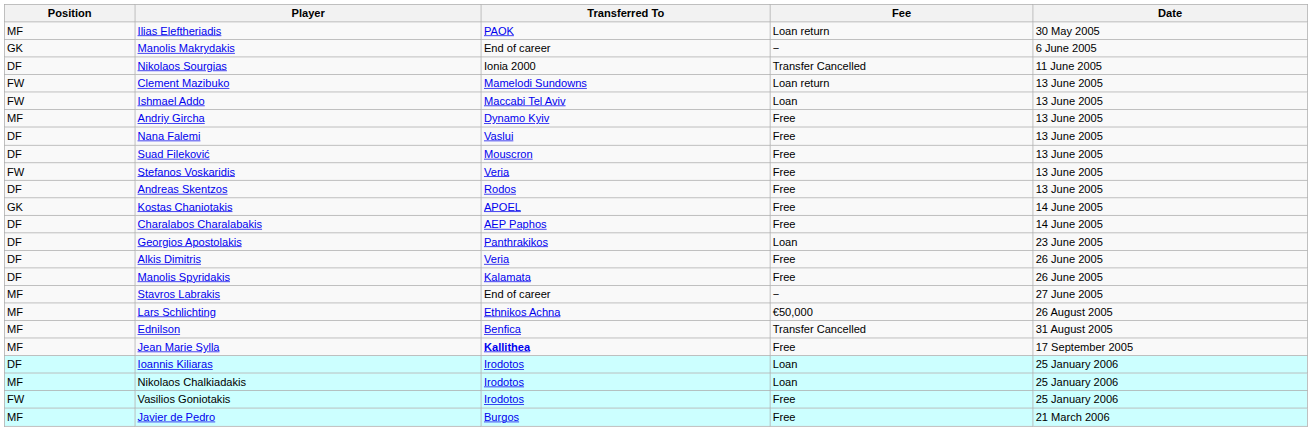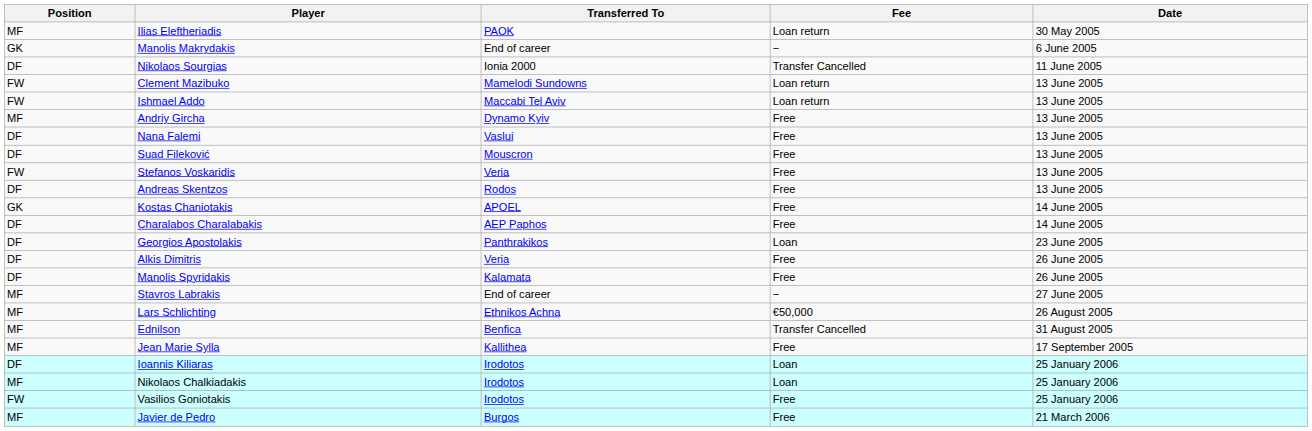 <table class="wikitable sortable" style="width:90%; text-align:center; font-size:95%; text-align:left;">
 <tr>
 <th><strong>Position</strong></th>
 <th><strong>Player</strong></th>
 <th><strong>Transferred To</strong></th>
 <th><strong>Fee</strong></th>
 <th><strong>Date</strong></th>
 </tr>
 <tr>
 <td>MF</td>
 <td> <a href='#'>Ilias Eleftheriadis</a></td>
 <td> <a href='#'>PAOK</a></td>
 <td>Loan return</td>
 <td>30 May 2005</td>
 </tr>
 <tr>
 <td>GK</td>
 <td> <a href='#'>Manolis Makrydakis</a></td>
 <td>End of career</td>
 <td>−</td>
 <td>6 June 2005</td>
 </tr>
 <tr>
 <td>DF</td>
 <td> <a href='#'>Nikolaos Sourgias</a></td>
 <td> Ionia 2000</td>
 <td>Transfer Cancelled</td>
 <td>11 June 2005</td>
 </tr>
 <tr>
 <td>FW</td>
 <td> <a href='#'>Clement Mazibuko</a></td>
 <td> <a href='#'>Mamelodi Sundowns</a></td>
 <td>Loan return</td>
 <td>13 June 2005</td>
 </tr>
 <tr>
 <td>FW</td>
 <td> <a href='#'>Ishmael Addo</a></td>
 <td> <a href='#'>Maccabi Tel Aviv</a></td>
-<td>Loan</td>
+<td>Loan return</td>
 <td>13 June 2005</td>
 </tr>
 <tr>
 <td>MF</td>
 <td> <a href='#'>Andriy Gircha</a></td>
 <td> <a href='#'>Dynamo Kyiv</a></td>
 <td>Free</td>
 <td>13 June 2005</td>
 </tr>
 <tr>
 <td>DF</td>
 <td>  <a href='#'>Nana Falemi</a></td>
 <td> <a href='#'>Vaslui</a></td>
 <td>Free</td>
 <td>13 June 2005</td>
 </tr>
 <tr>
 <td>DF</td>
 <td> <a href='#'>Suad Fileković</a></td>
 <td> <a href='#'>Mouscron</a></td>
 <td>Free</td>
 <td>13 June 2005</td>
 </tr>
 <tr>
 <td>FW</td>
 <td> <a href='#'>Stefanos Voskaridis</a></td>
 <td> <a href='#'>Veria</a></td>
 <td>Free</td>
 <td>13 June 2005</td>
 </tr>
 <tr>
 <td>DF</td>
 <td> <a href='#'>Andreas Skentzos</a></td>
 <td> <a href='#'>Rodos</a></td>
 <td>Free</td>
 <td>13 June 2005</td>
 </tr>
 <tr>
 <td>GK</td>
 <td> <a href='#'>Kostas Chaniotakis</a></td>
 <td> <a href='#'>APOEL</a></td>
 <td>Free</td>
 <td>14 June 2005</td>
 </tr>
 <tr>
 <td>DF</td>
 <td> <a href='#'>Charalabos Charalabakis</a></td>
 <td> <a href='#'>AEP Paphos</a></td>
 <td>Free</td>
 <td>14 June 2005</td>
 </tr>
 <tr>
 <td>DF</td>
 <td> <a href='#'>Georgios Apostolakis</a></td>
 <td> <a href='#'>Panthrakikos</a></td>
 <td>Loan</td>
 <td>23 June 2005</td>
 </tr>
 <tr>
 <td>DF</td>
 <td>  <a href='#'>Alkis Dimitris</a></td>
 <td> <a href='#'>Veria</a></td>
 <td>Free</td>
 <td>26 June 2005</td>
 </tr>
 <tr>
 <td>DF</td>
 <td> <a href='#'>Manolis Spyridakis</a></td>
 <td> <a href='#'>Kalamata</a></td>
 <td>Free</td>
 <td>26 June 2005</td>
 </tr>
 <tr>
 <td>MF</td>
 <td> <a href='#'>Stavros Labrakis</a></td>
 <td>End of career</td>
 <td>−</td>
 <td>27 June 2005</td>
 </tr>
 <tr>
 <td>MF</td>
 <td>  <a href='#'>Lars Schlichting</a></td>
 <td> <a href='#'>Ethnikos Achna</a></td>
 <td> €50,000</td>
 <td>26 August 2005</td>
 </tr>
 <tr>
 <td>MF</td>
 <td>  <a href='#'>Ednilson</a></td>
 <td> <a href='#'>Benfica</a></td>
 <td>Transfer Cancelled</td>
 <td>31 August 2005</td>
 </tr>
 <tr>
 <td>MF</td>
 <td> <a href='#'>Jean Marie Sylla</a></td>
-<td><strong> <a href='#'>Kallithea</a></strong></td>
+<td> <a href='#'>Kallithea</a></td>
 <td>Free</td>
 <td>17 September 2005</td>
 </tr>
 <tr>
 <th style="background:#CCFFFF; text-align:left; font-weight: normal;">DF</th>
 <th style="background:#CCFFFF; text-align:left; font-weight: normal;"> <a href='#'>Ioannis Kiliaras</a></th>
 <th style="background:#CCFFFF; text-align:left; font-weight: normal;"> <a href='#'>Irodotos</a></th>
 <th style="background:#CCFFFF; text-align:left; font-weight: normal;">Loan</th>
 <th style="background:#CCFFFF; text-align:left; font-weight: normal;">25 January 2006</th>
 </tr>
 <tr>
 <th style="background:#CCFFFF; text-align:left; font-weight: normal;">MF</th>
 <th style="background:#CCFFFF; text-align:left; font-weight: normal;"> Nikolaos Chalkiadakis</th>
 <th style="background:#CCFFFF; text-align:left; font-weight: normal;"> <a href='#'>Irodotos</a></th>
 <th style="background:#CCFFFF; text-align:left; font-weight: normal;">Loan</th>
 <th style="background:#CCFFFF; text-align:left; font-weight: normal;">25 January 2006</th>
 </tr>
 <tr>
 <th style="background:#CCFFFF; text-align:left; font-weight: normal;">FW</th>
 <th style="background:#CCFFFF; text-align:left; font-weight: normal;"> Vasilios Goniotakis</th>
 <th style="background:#CCFFFF; text-align:left; font-weight: normal;"> <a href='#'>Irodotos</a></th>
 <th style="background:#CCFFFF; text-align:left; font-weight: normal;">Free</th>
 <th style="background:#CCFFFF; text-align:left; font-weight: normal;">25 January 2006</th>
 </tr>
 <tr>
 <th style="background:#CCFFFF; text-align:left; font-weight: normal;">MF</th>
 <th style="background:#CCFFFF; text-align:left; font-weight: normal;"> <a href='#'>Javier de Pedro</a></th>
 <th style="background:#CCFFFF; text-align:left; font-weight: normal;"> <a href='#'>Burgos</a></th>
 <th style="background:#CCFFFF; text-align:left; font-weight: normal;">Free</th>
 <th style="background:#CCFFFF; text-align:left; font-weight: normal;">21 March 2006</th>
 </tr>
 </table>
